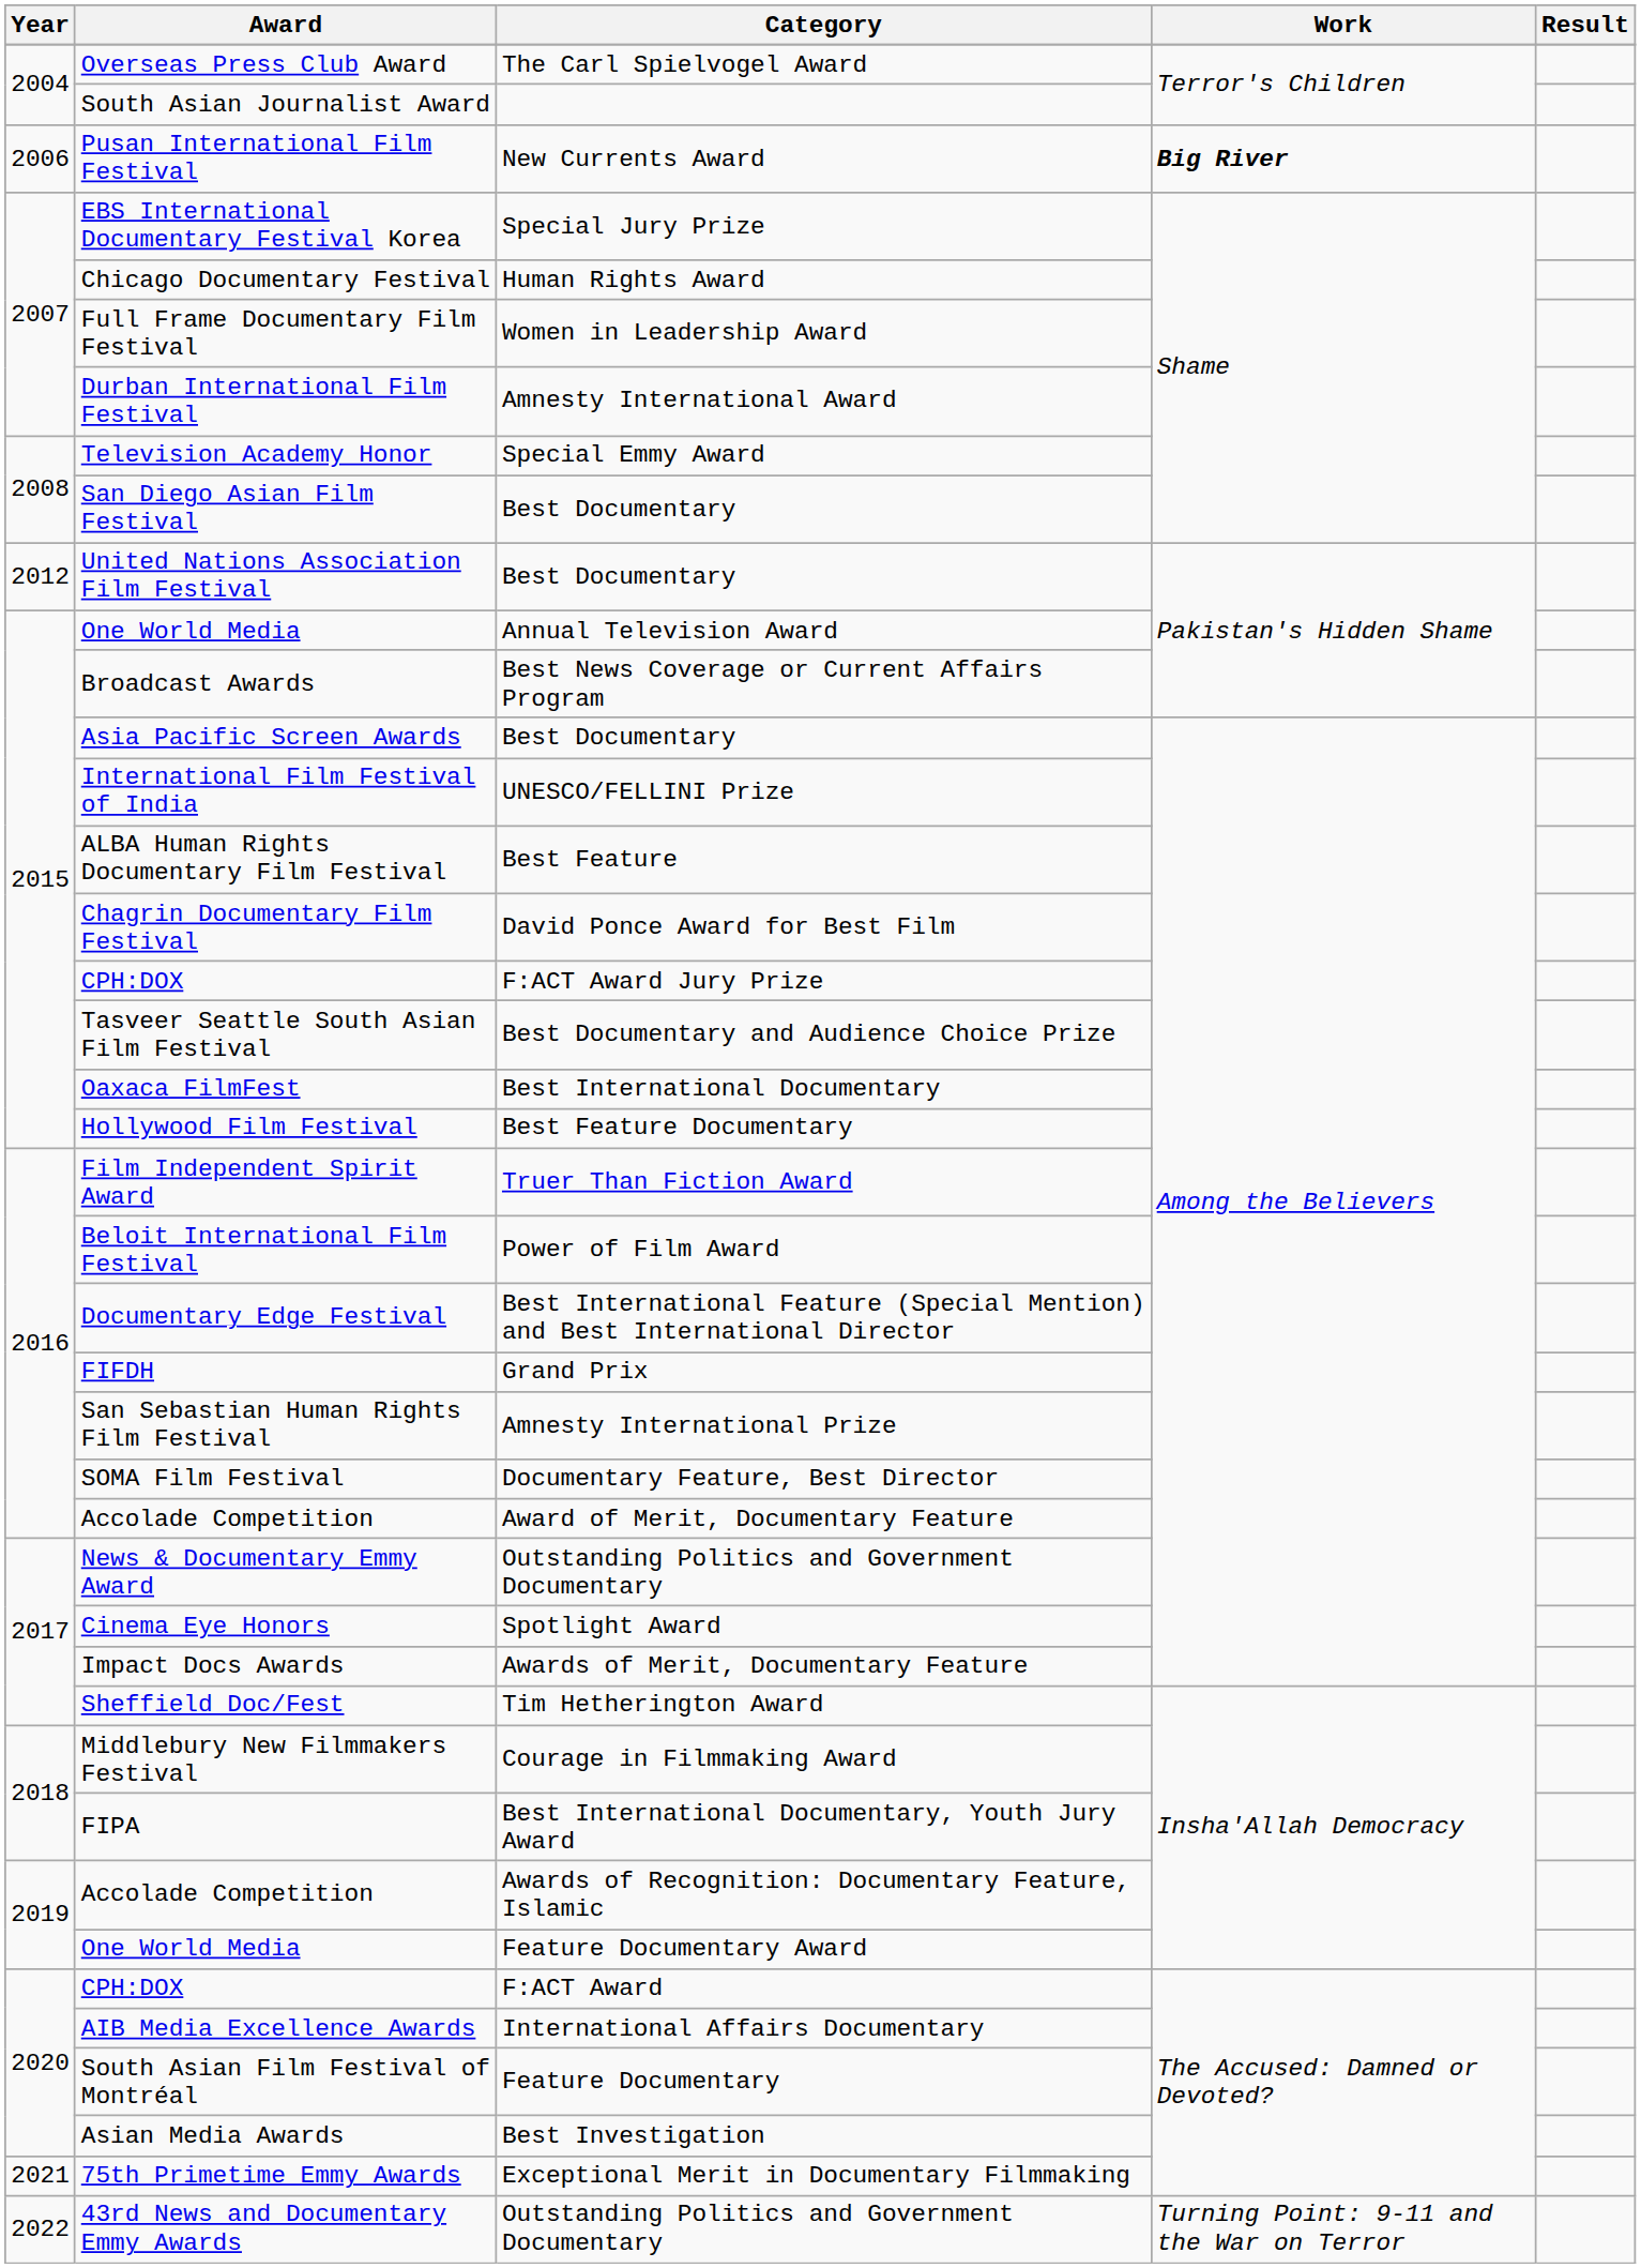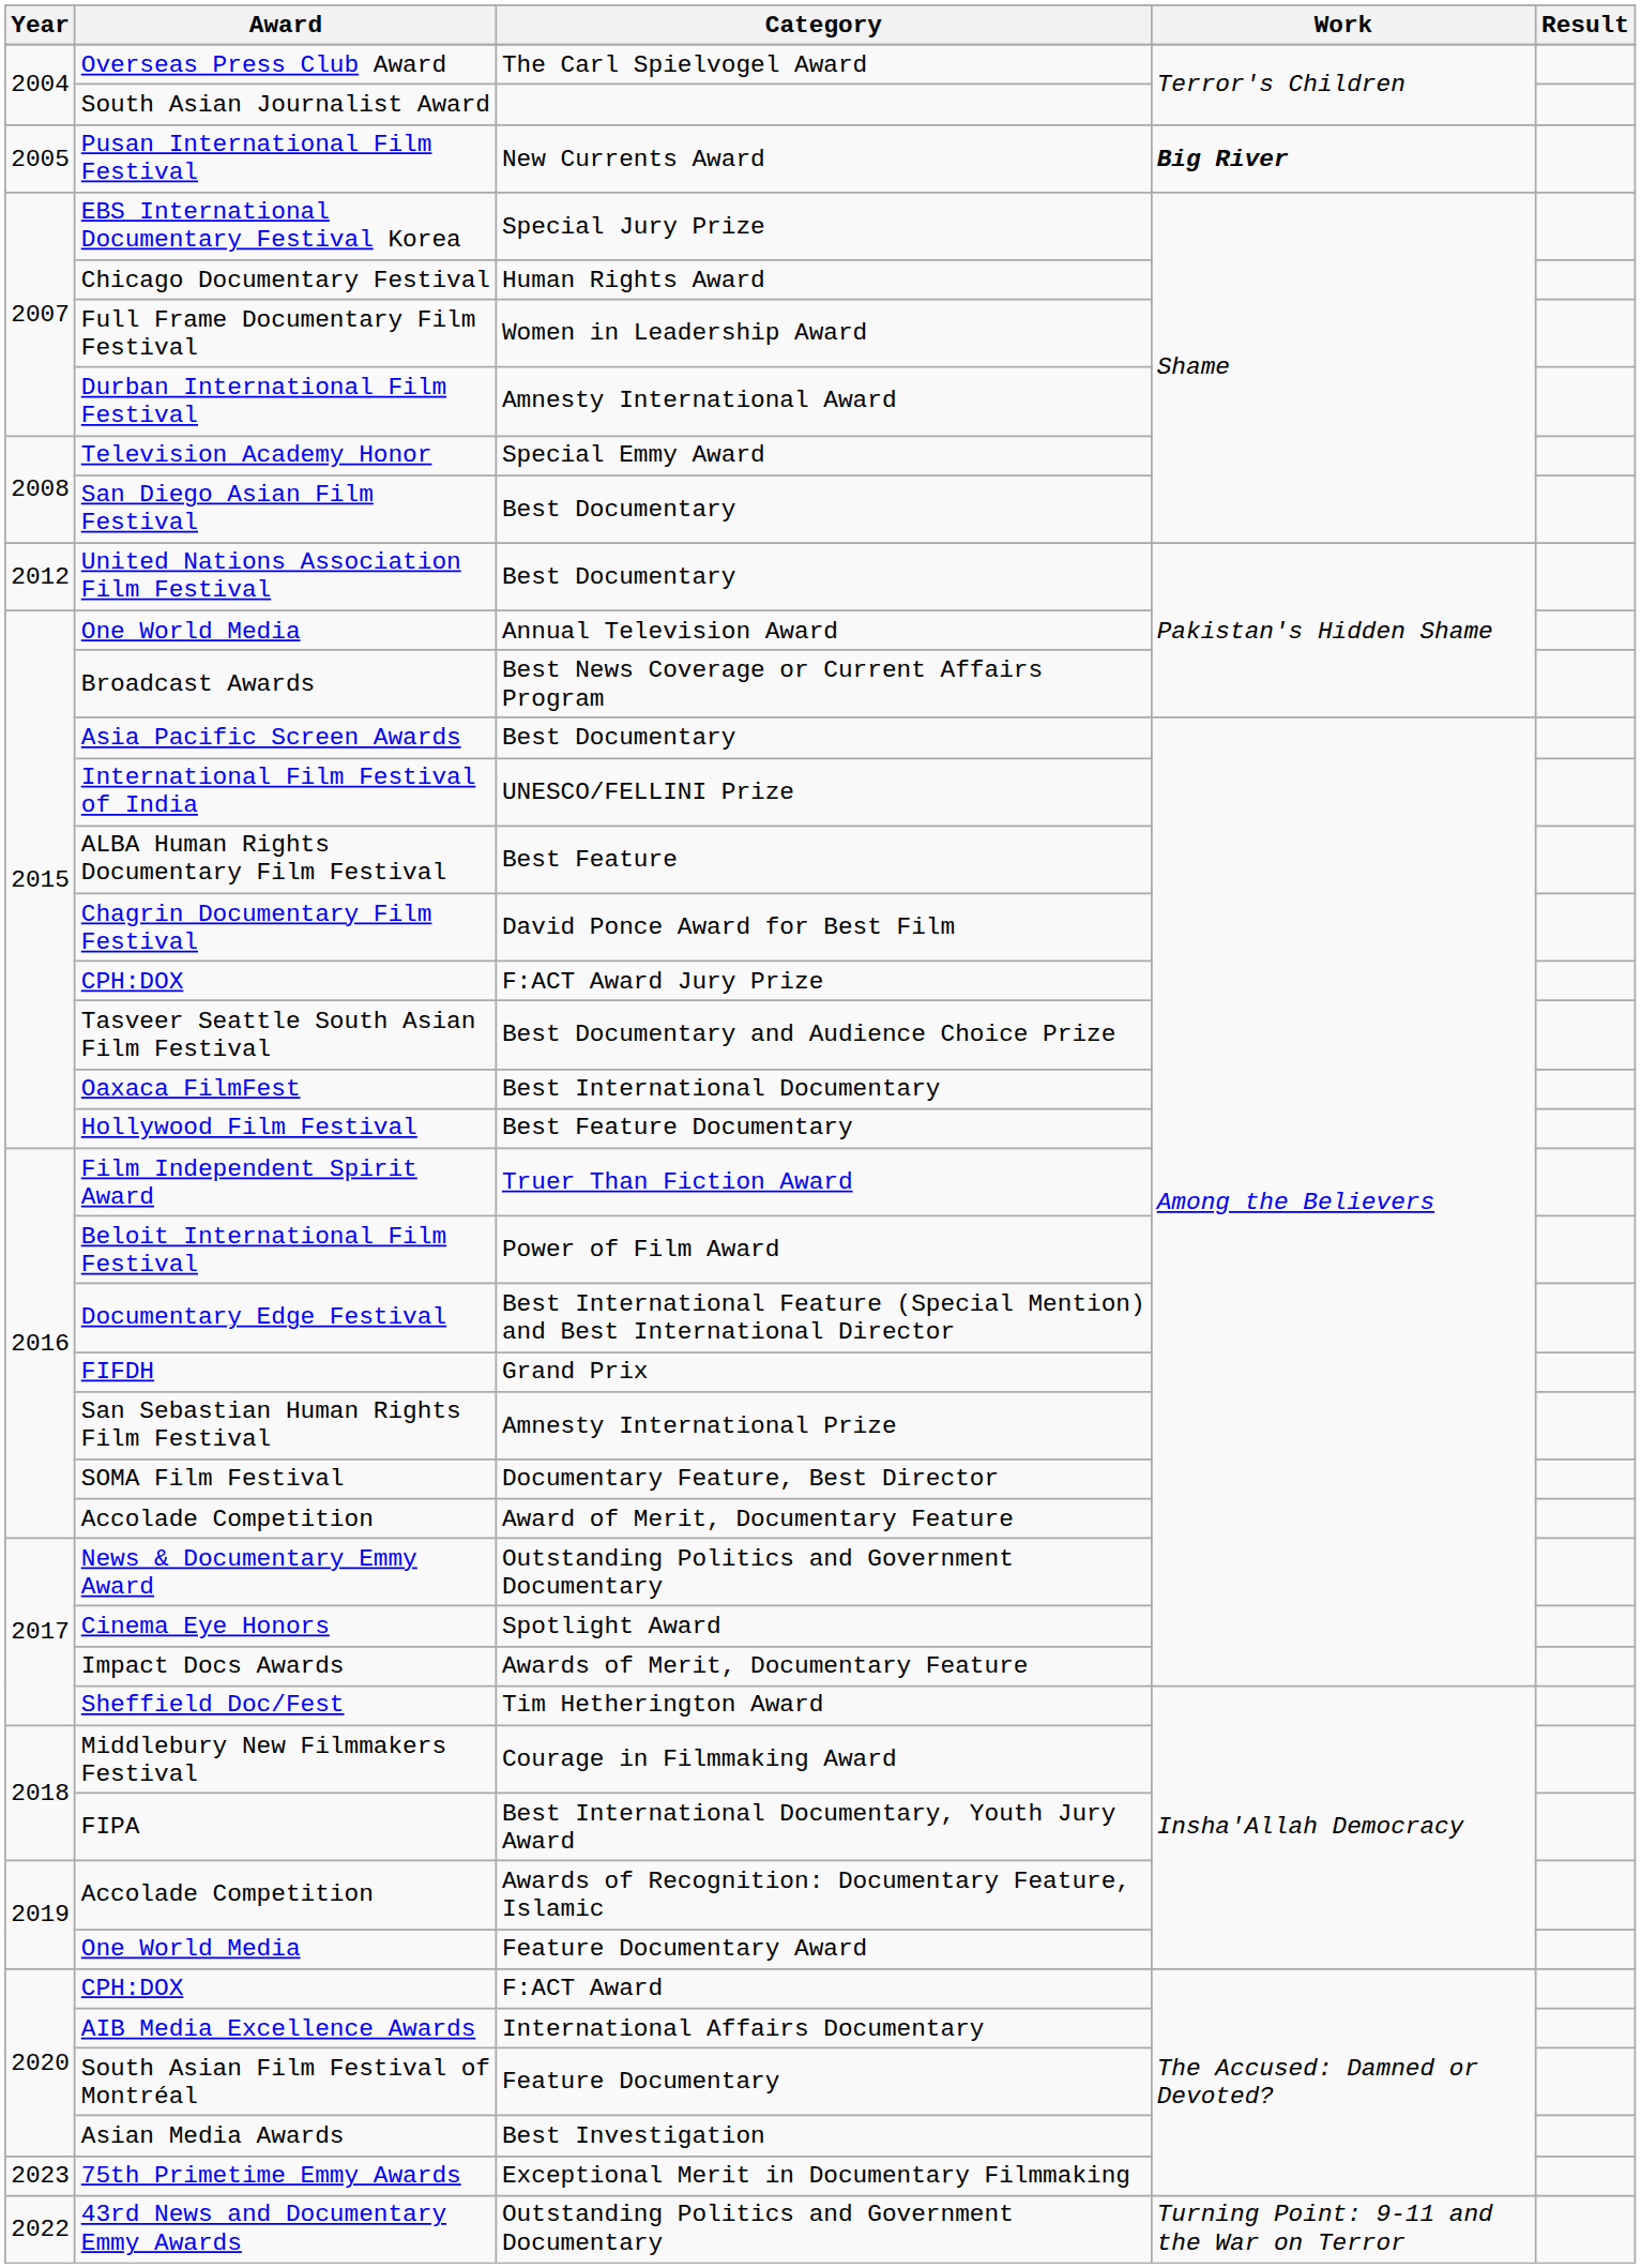 <table class="wikitable">
 <tr>
 <th>Year</th>
 <th>Award</th>
 <th>Category</th>
 <th>Work</th>
 <th>Result</th>
 </tr>
 <tr>
 </tr>
 <tr>
 <td rowspan="2">2004</td>
 <td><a href='#'>Overseas Press Club</a> Award</td>
 <td>The Carl Spielvogel Award</td>
 <td rowspan="2"><em>Terror's Children</em></td>
 <td></td>
 </tr>
 <tr>
 <td>South Asian Journalist Award</td>
 <td></td>
 <td></td>
 </tr>
 <tr>
-<td>2006</td>
+<td>2005</td>
 <td><a href='#'>Pusan International Film Festival</a></td>
 <td>New Currents Award</td>
 <td><strong><em>Big River</em></strong></td>
 <td></td>
 </tr>
 <tr>
 <td rowspan="4">2007</td>
 <td><a href='#'>EBS International Documentary Festival</a> Korea</td>
 <td>Special Jury Prize</td>
 <td rowspan="6"><em>Shame</em></td>
 <td></td>
 </tr>
 <tr>
 <td>Chicago Documentary Festival</td>
 <td>Human Rights Award</td>
 <td></td>
 </tr>
 <tr>
 <td>Full Frame Documentary Film Festival</td>
 <td>Women in Leadership Award</td>
 <td></td>
 </tr>
 <tr>
 <td><a href='#'>Durban International Film Festival</a></td>
 <td>Amnesty International Award</td>
 <td></td>
 </tr>
 <tr>
 <td rowspan="2">2008</td>
 <td><a href='#'>Television Academy Honor</a></td>
 <td>Special Emmy Award</td>
 <td></td>
 </tr>
 <tr>
 <td><a href='#'>San Diego Asian Film Festival</a></td>
 <td>Best Documentary</td>
 <td></td>
 </tr>
 <tr>
 <td>2012</td>
 <td><a href='#'>United Nations Association Film Festival</a></td>
 <td>Best Documentary</td>
 <td rowspan="3"><em>Pakistan's Hidden Shame</em></td>
 <td></td>
 </tr>
 <tr>
 <td rowspan="10">2015</td>
 <td><a href='#'>One World Media</a></td>
 <td>Annual Television Award</td>
 <td></td>
 </tr>
 <tr>
 <td>Broadcast Awards</td>
 <td>Best News Coverage or Current Affairs Program</td>
 <td></td>
 </tr>
 <tr>
 <td><a href='#'>Asia Pacific Screen Awards</a></td>
 <td>Best Documentary</td>
 <td rowspan="18"><em><a href='#'>Among the Believers</a></em></td>
 <td></td>
 </tr>
 <tr>
 <td><a href='#'>International Film Festival of India</a></td>
 <td>UNESCO/FELLINI Prize</td>
 <td></td>
 </tr>
 <tr>
 <td>ALBA Human Rights Documentary Film Festival</td>
 <td>Best Feature</td>
 <td></td>
 </tr>
 <tr>
 <td><a href='#'>Chagrin Documentary Film Festival</a></td>
 <td>David Ponce Award for Best Film</td>
 <td></td>
 </tr>
 <tr>
 <td><a href='#'>CPH:DOX</a></td>
 <td>F:ACT Award Jury Prize</td>
 <td></td>
 </tr>
 <tr>
 <td>Tasveer Seattle South Asian Film Festival</td>
 <td>Best Documentary and Audience Choice Prize</td>
 <td></td>
 </tr>
 <tr>
 <td><a href='#'>Oaxaca FilmFest</a></td>
 <td>Best International Documentary</td>
 <td></td>
 </tr>
 <tr>
 <td><a href='#'>Hollywood Film Festival</a></td>
 <td>Best Feature Documentary</td>
 <td></td>
 </tr>
 <tr>
 <td rowspan="7">2016</td>
 <td><a href='#'>Film Independent Spirit Award</a></td>
 <td><a href='#'>Truer Than Fiction Award</a></td>
 <td></td>
 </tr>
 <tr>
 <td><a href='#'>Beloit International Film Festival</a></td>
 <td>Power of Film Award</td>
 <td></td>
 </tr>
 <tr>
 <td><a href='#'>Documentary Edge Festival</a></td>
 <td>Best International Feature (Special Mention) and Best International Director</td>
 <td></td>
 </tr>
 <tr>
 <td><a href='#'>FIFDH</a></td>
 <td>Grand Prix</td>
 <td></td>
 </tr>
 <tr>
 <td>San Sebastian Human Rights Film Festival</td>
 <td>Amnesty International Prize</td>
 <td></td>
 </tr>
 <tr>
 <td>SOMA Film Festival</td>
 <td>Documentary Feature, Best Director</td>
 <td></td>
 </tr>
 <tr>
 <td>Accolade Competition</td>
 <td>Award of Merit, Documentary Feature</td>
 <td></td>
 </tr>
 <tr>
 <td rowspan="4">2017</td>
 <td><a href='#'>News & Documentary Emmy Award</a></td>
 <td>Outstanding Politics and Government Documentary</td>
 <td></td>
 </tr>
 <tr>
 <td><a href='#'>Cinema Eye Honors</a></td>
 <td>Spotlight Award</td>
 <td></td>
 </tr>
 <tr>
 <td>Impact Docs Awards</td>
 <td>Awards of Merit, Documentary Feature</td>
 <td></td>
 </tr>
 <tr>
 <td><a href='#'>Sheffield Doc/Fest</a></td>
 <td>Tim Hetherington Award</td>
 <td rowspan="5"><em>Insha'Allah Democracy</em></td>
 <td></td>
 </tr>
 <tr>
 <td rowspan="2">2018</td>
 <td>Middlebury New Filmmakers Festival</td>
 <td>Courage in Filmmaking Award</td>
 <td></td>
 </tr>
 <tr>
 <td>FIPA</td>
 <td>Best International Documentary, Youth Jury Award</td>
 <td></td>
 </tr>
 <tr>
 <td rowspan="2">2019</td>
 <td>Accolade Competition</td>
 <td>Awards of Recognition: Documentary Feature, Islamic</td>
 <td></td>
 </tr>
 <tr>
 <td><a href='#'>One World Media</a></td>
 <td>Feature Documentary Award</td>
 <td></td>
 </tr>
 <tr>
 <td rowspan="4">2020</td>
 <td><a href='#'>CPH:DOX</a></td>
 <td>F:ACT Award</td>
 <td rowspan="5"><em>The Accused: Damned or Devoted?</em></td>
 <td></td>
 </tr>
 <tr>
 <td><a href='#'>AIB Media Excellence Awards</a></td>
 <td>International Affairs Documentary</td>
 <td></td>
 </tr>
 <tr>
 <td>South Asian Film Festival of Montréal</td>
 <td>Feature Documentary</td>
 <td></td>
 </tr>
 <tr>
 <td>Asian Media Awards</td>
 <td>Best Investigation</td>
 <td></td>
 </tr>
 <tr>
-<td>2021</td>
+<td>2023</td>
 <td><a href='#'>75th Primetime Emmy Awards</a></td>
 <td>Exceptional Merit in Documentary Filmmaking</td>
 <td></td>
 </tr>
 <tr>
 <td rowspan="1">2022</td>
 <td><a href='#'>43rd News and Documentary Emmy Awards</a></td>
 <td>Outstanding Politics and Government Documentary</td>
 <td rowspan="1"><em>Turning Point: 9-11 and the War on Terror</em></td>
 <td></td>
 </tr>
 </table>
